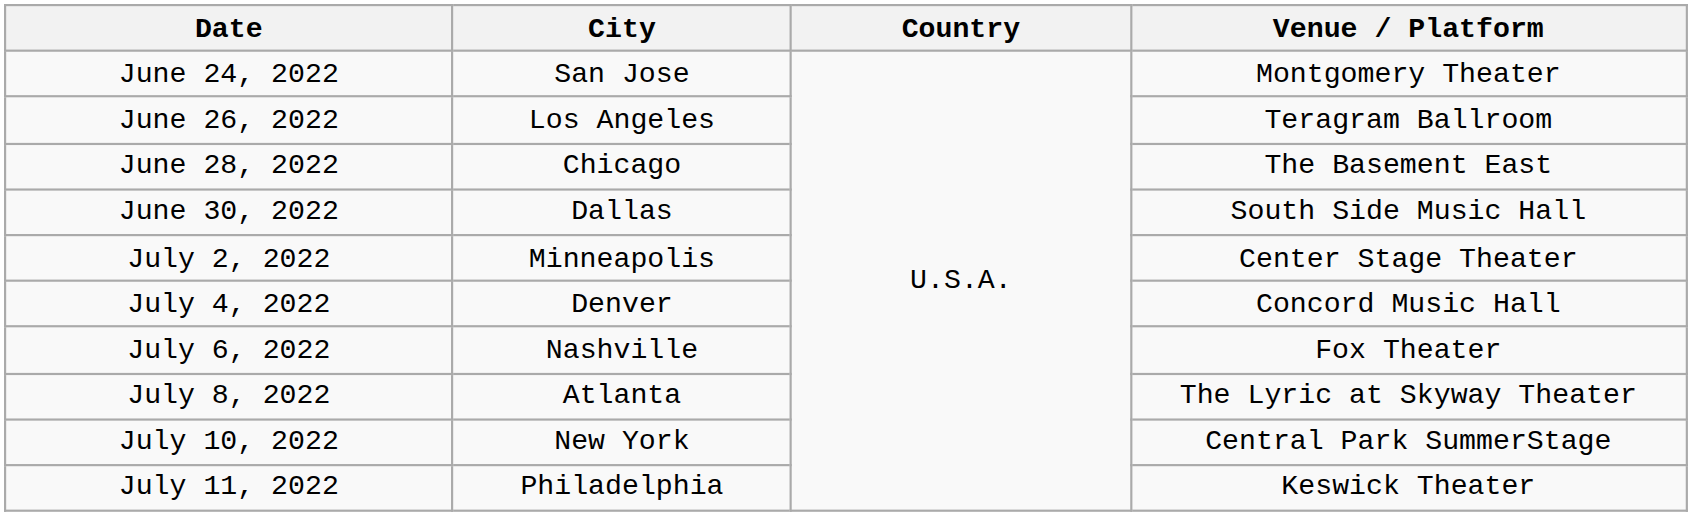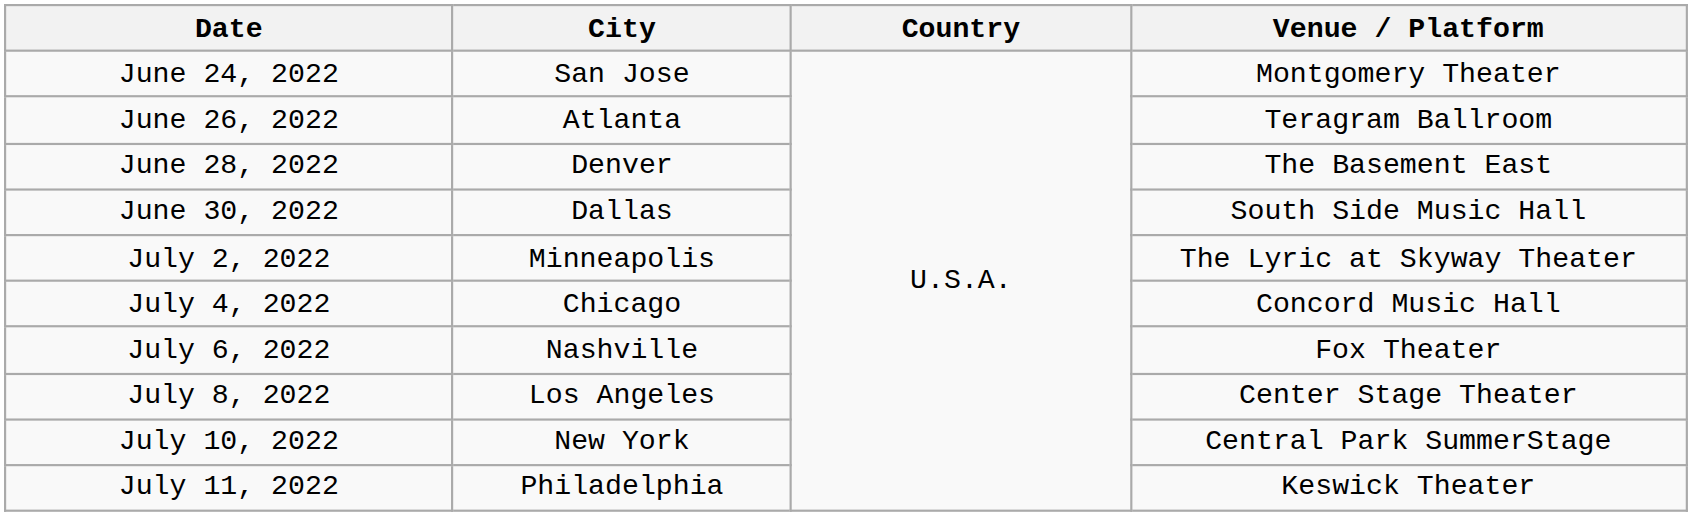 <table class="wikitable" style="text-align:center">
 <tr>
 <th style="width:200px">Date</th>
 <th style="width:150px">City</th>
 <th style="width:150px">Country</th>
 <th style="width:250px">Venue / Platform</th>
 </tr>
 <tr>
 <td>June 24, 2022</td>
 <td>San Jose</td>
 <td rowspan="10">U.S.A.</td>
 <td>Montgomery Theater</td>
 </tr>
 <tr>
 <td>June 26, 2022</td>
-<td>Los Angeles</td>
+<td>Atlanta</td>
 <td>Teragram Ballroom</td>
 </tr>
 <tr>
 <td>June 28, 2022</td>
-<td>Chicago</td>
+<td>Denver</td>
 <td>The Basement East</td>
 </tr>
 <tr>
 <td>June 30, 2022</td>
 <td>Dallas</td>
 <td>South Side Music Hall</td>
 </tr>
 <tr>
 <td>July 2, 2022</td>
 <td>Minneapolis</td>
-<td>Center Stage Theater</td>
+<td>The Lyric at Skyway Theater</td>
 </tr>
 <tr>
 <td>July 4, 2022</td>
-<td>Denver</td>
+<td>Chicago</td>
 <td>Concord Music Hall</td>
 </tr>
 <tr>
 <td>July 6, 2022</td>
 <td>Nashville</td>
 <td>Fox Theater</td>
 </tr>
 <tr>
 <td>July 8, 2022</td>
-<td>Atlanta</td>
-<td>The Lyric at Skyway Theater</td>
+<td>Los Angeles</td>
+<td>Center Stage Theater</td>
 </tr>
 <tr>
 <td>July 10, 2022</td>
 <td>New York</td>
 <td>Central Park SummerStage</td>
 </tr>
 <tr>
 <td>July 11, 2022</td>
 <td>Philadelphia</td>
 <td>Keswick Theater</td>
 </tr>
 </table>
